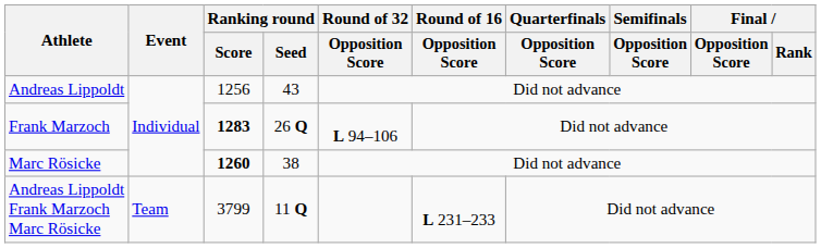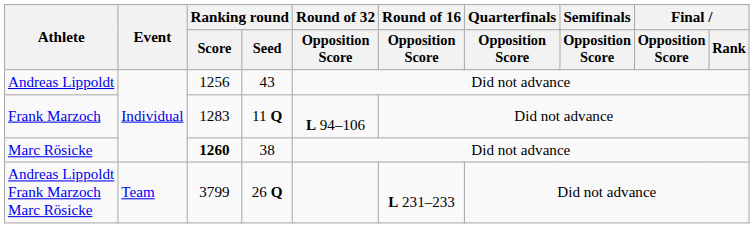 <table class="wikitable" style="font-size:90%; text-align:center">
 <tr>
 <th rowspan=2>Athlete</th>
 <th rowspan=2>Event</th>
 <th colspan="2">Ranking round</th>
 <th>Round of 32</th>
 <th>Round of 16</th>
 <th>Quarterfinals</th>
 <th>Semifinals</th>
 <th colspan="2">Final / </th>
 </tr>
 <tr style="font-size:95%">
 <th>Score</th>
 <th>Seed</th>
 <th>Opposition<br>Score</th>
 <th>Opposition<br>Score</th>
 <th>Opposition<br>Score</th>
 <th>Opposition<br>Score</th>
 <th>Opposition<br>Score</th>
 <th>Rank</th>
 </tr>
 <tr align=center>
 <td align=left><a href='#'>Andreas Lippoldt</a></td>
 <td align=left rowspan=3><a href='#'>Individual</a></td>
 <td>1256</td>
 <td>43</td>
 <td colspan=6>Did not advance</td>
 </tr>
 <tr align=center>
 <td align=left><a href='#'>Frank Marzoch</a></td>
-<td><strong>1283</strong></td>
-<td>26 <strong>Q</strong></td>
+<td>1283</td>
+<td>11 <strong>Q</strong></td>
 <td><br><strong>L</strong> 94–106</td>
 <td colspan=5>Did not advance</td>
 </tr>
 <tr align=center>
 <td align=left><a href='#'>Marc Rösicke</a></td>
 <td><strong>1260</strong></td>
 <td>38</td>
 <td colspan=6>Did not advance</td>
 </tr>
 <tr align=center>
 <td align=left><a href='#'>Andreas Lippoldt</a><br><a href='#'>Frank Marzoch</a><br><a href='#'>Marc Rösicke</a></td>
 <td align=left><a href='#'>Team</a></td>
 <td>3799</td>
-<td>11 <strong>Q</strong></td>
+<td>26 <strong>Q</strong></td>
 <td></td>
 <td><br><strong>L</strong> 231–233</td>
 <td colspan=4>Did not advance</td>
 </tr>
 </table>
